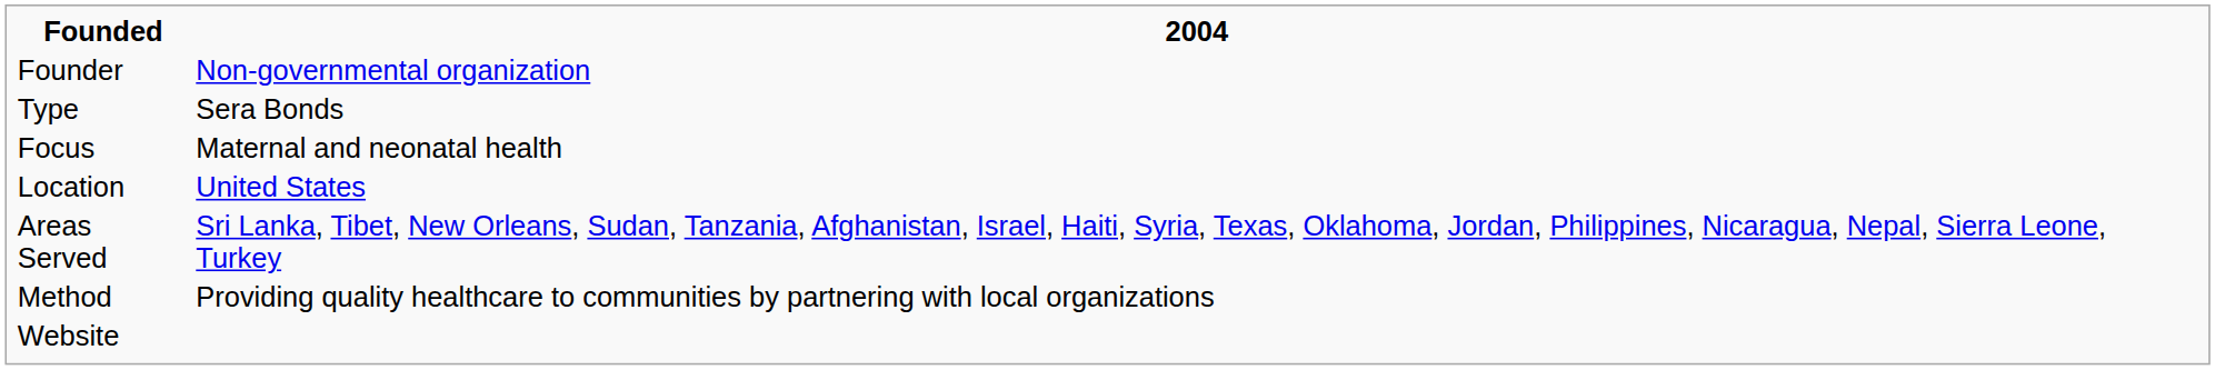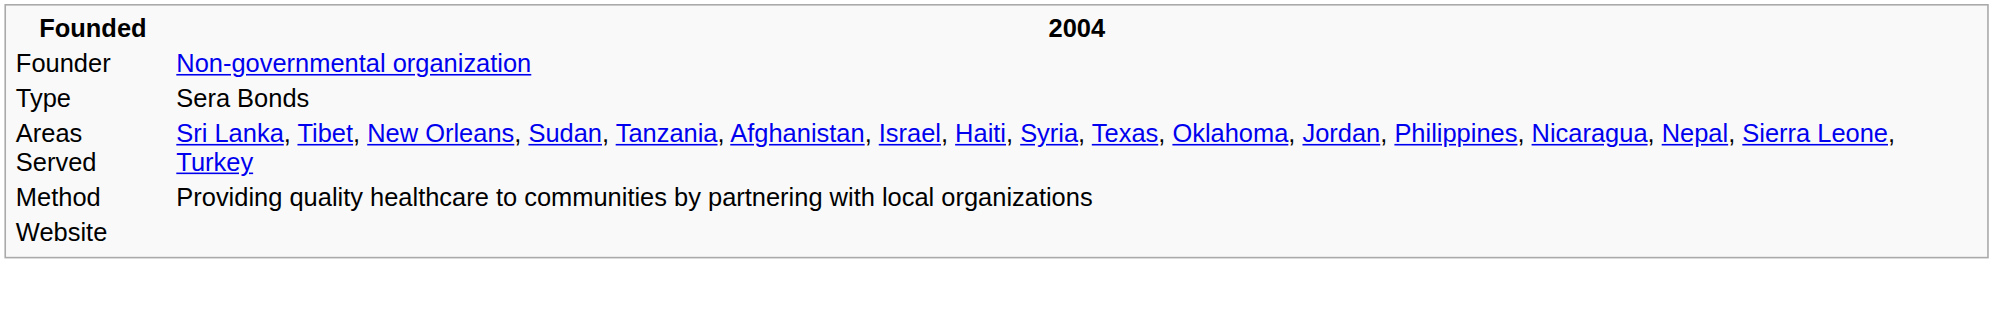 <table class="infobox">
 <tr>
 <th>Founded</th>
 <th>2004</th>
 </tr>
 <tr>
 <td>Founder</td>
 <td><a href='#'>Non-governmental organization</a></td>
 </tr>
 <tr>
 <td>Type</td>
 <td>Sera Bonds</td>
 </tr>
 <tr>
-<td>Focus</td>
-<td>Maternal and neonatal health</td>
-</tr>
-<tr>
-<td>Location</td>
-<td><a href='#'>United States</a></td>
-</tr>
-<tr>
 <td>Areas Served</td>
 <td><a href='#'>Sri Lanka</a>, <a href='#'>Tibet</a>, <a href='#'>New Orleans</a>, <a href='#'>Sudan</a>, <a href='#'>Tanzania</a>, <a href='#'>Afghanistan</a>, <a href='#'>Israel</a>, <a href='#'>Haiti</a>, <a href='#'>Syria</a>, <a href='#'>Texas</a>, <a href='#'>Oklahoma</a>, <a href='#'>Jordan</a>, <a href='#'>Philippines</a>, <a href='#'>Nicaragua</a>, <a href='#'>Nepal</a>, <a href='#'>Sierra Leone</a>, <a href='#'>Turkey</a></td>
 </tr>
 <tr>
 <td>Method</td>
 <td>Providing quality healthcare to communities by partnering with local organizations</td>
 </tr>
 <tr>
 <td>Website</td>
 <td></td>
 </tr>
 </table>
